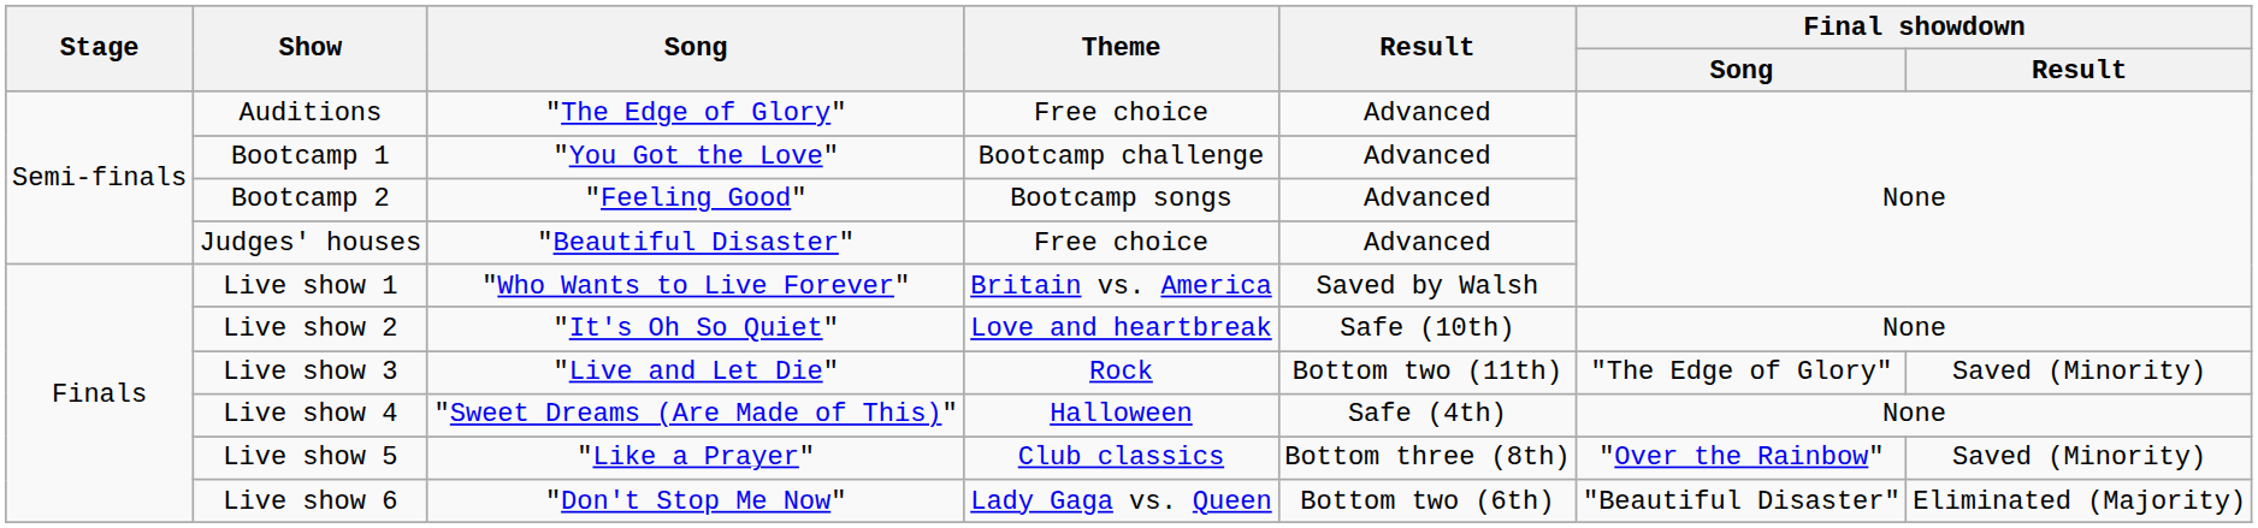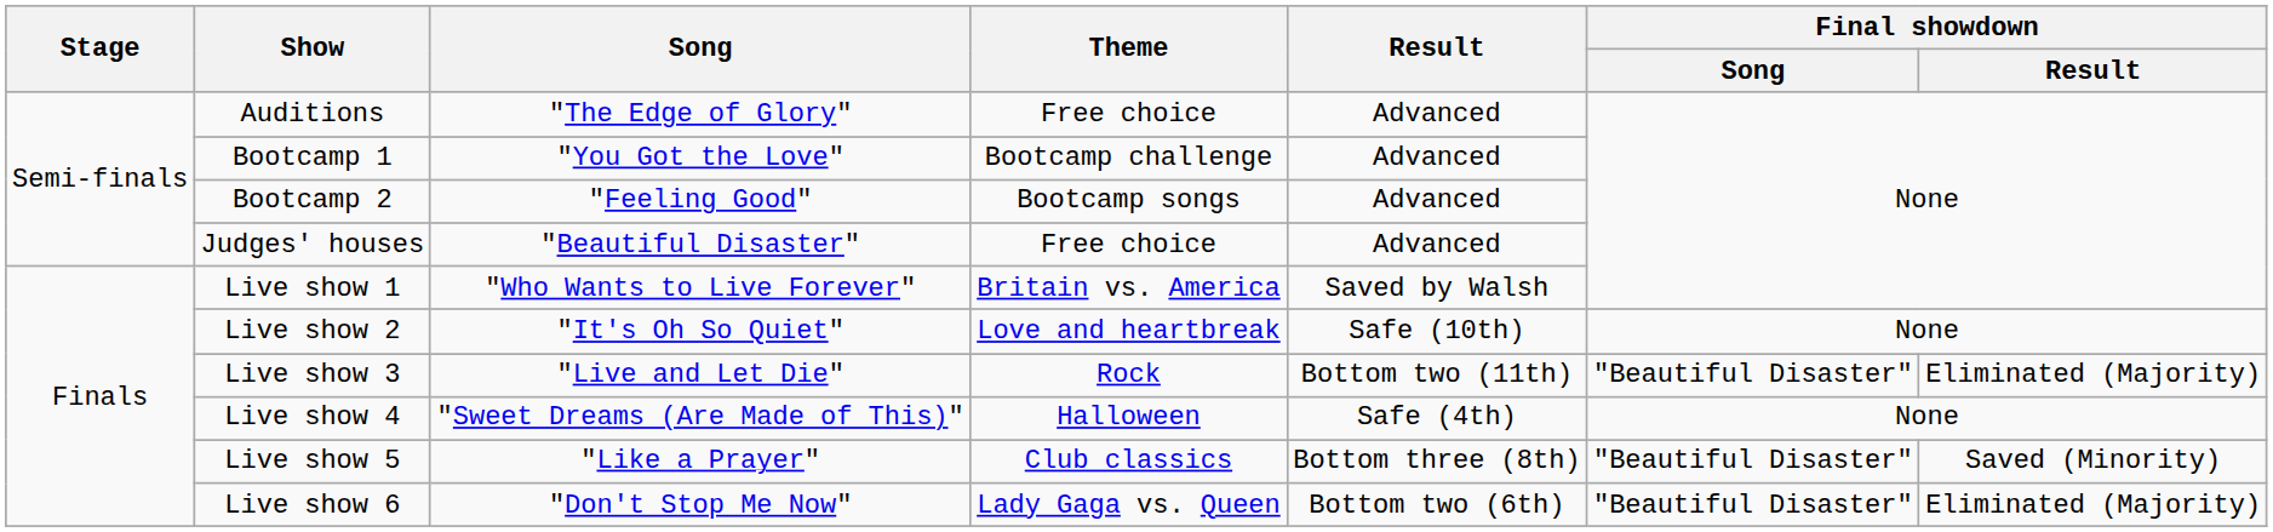 <table class="wikitable" style="text-align:center;">
 <tr>
 <th rowspan="2">Stage</th>
 <th rowspan="2">Show</th>
 <th rowspan="2">Song</th>
 <th rowspan="2">Theme</th>
 <th rowspan="2">Result</th>
 <th colspan="2">Final showdown</th>
 </tr>
 <tr>
 <th>Song</th>
 <th>Result</th>
 </tr>
 <tr>
 <td rowspan="4">Semi-finals</td>
 <td>Auditions</td>
 <td>"<a href='#'>The Edge of Glory</a>"</td>
 <td>Free choice</td>
 <td>Advanced</td>
 <td rowspan="5" colspan="2">None</td>
 </tr>
 <tr>
 <td>Bootcamp 1</td>
 <td>"<a href='#'>You Got the Love</a>"</td>
 <td>Bootcamp challenge</td>
 <td>Advanced</td>
 </tr>
 <tr>
 <td>Bootcamp 2</td>
 <td>"<a href='#'>Feeling Good</a>"</td>
 <td>Bootcamp songs</td>
 <td>Advanced</td>
 </tr>
 <tr>
 <td>Judges' houses</td>
 <td>"<a href='#'>Beautiful Disaster</a>"</td>
 <td>Free choice</td>
 <td>Advanced</td>
 </tr>
 <tr>
 <td rowspan="6">Finals</td>
 <td>Live show 1</td>
 <td>"<a href='#'>Who Wants to Live Forever</a>"</td>
 <td><a href='#'>Britain</a> vs. <a href='#'>America</a></td>
 <td>Saved by Walsh</td>
 </tr>
 <tr>
 <td>Live show 2</td>
 <td>"<a href='#'>It's Oh So Quiet</a>"</td>
 <td><a href='#'>Love and heartbreak</a></td>
 <td>Safe (10th)</td>
 <td colspan="2">None</td>
 </tr>
 <tr>
 <td>Live show 3</td>
 <td>"<a href='#'>Live and Let Die</a>"</td>
 <td><a href='#'>Rock</a></td>
 <td>Bottom two (11th)</td>
-<td>"The Edge of Glory"</td>
-<td>Saved (Minority)</td>
+<td>"Beautiful Disaster"</td>
+<td>Eliminated (Majority)</td>
 </tr>
 <tr>
 <td>Live show 4</td>
 <td>"<a href='#'>Sweet Dreams (Are Made of This)</a>"</td>
 <td><a href='#'>Halloween</a></td>
 <td>Safe (4th)</td>
 <td colspan="2">None</td>
 </tr>
 <tr>
 <td>Live show 5</td>
 <td>"<a href='#'>Like a Prayer</a>"</td>
 <td><a href='#'>Club classics</a></td>
 <td>Bottom three (8th)</td>
-<td>"<a href='#'>Over the Rainbow</a>"</td>
+<td>"Beautiful Disaster"</td>
 <td>Saved (Minority)</td>
 </tr>
 <tr>
 <td>Live show 6</td>
 <td>"<a href='#'>Don't Stop Me Now</a>"</td>
 <td><a href='#'>Lady Gaga</a> vs. <a href='#'>Queen</a></td>
 <td>Bottom two (6th)</td>
 <td>"Beautiful Disaster"</td>
 <td>Eliminated (Majority)</td>
 </tr>
 </table>
